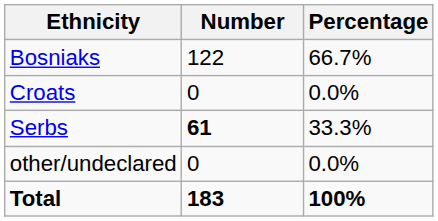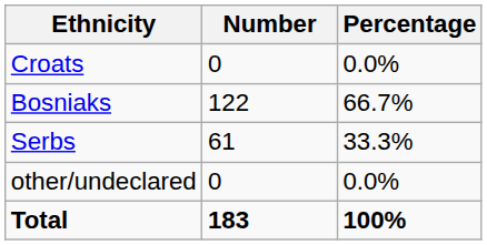 <table class="wikitable">
 <tr>
 <th width="100px">Ethnicity</th>
 <th width="80px">Number</th>
 <th width="80px">Percentage</th>
 </tr>
 <tr>
+<td><a href='#'>Croats</a></td>
+<td>0</td>
+<td>0.0%</td>
+</tr>
+<tr>
 <td><a href='#'>Bosniaks</a></td>
 <td>122</td>
 <td>66.7%</td>
 </tr>
 <tr>
-<td><a href='#'>Croats</a></td>
-<td>0</td>
-<td>0.0%</td>
-</tr>
-<tr>
 <td><a href='#'>Serbs</a></td>
-<td><strong>61</strong></td>
+<td>61</td>
 <td>33.3%</td>
 </tr>
 <tr>
 <td>other/undeclared</td>
 <td>0</td>
 <td>0.0%</td>
 </tr>
 <tr>
 <td><strong>Total</strong></td>
 <td><strong>183</strong></td>
 <td><strong>100%</strong></td>
 </tr>
 </table>
